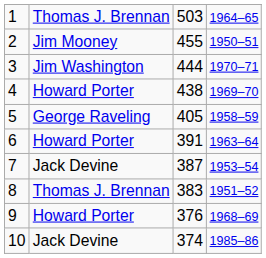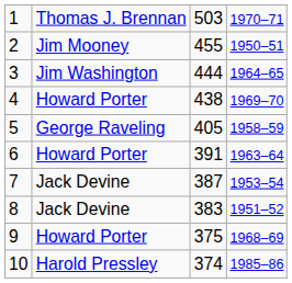 <table class="wikitable">
 <tr>
 </tr>
 <tr>
 <td>1</td>
 <td><a href='#'>Thomas J. Brennan</a></td>
 <td>503</td>
-<td style="font-size:80%;"><a href='#'>1964–65</a></td>
+<td style="font-size:80%;"><a href='#'>1970–71</a></td>
 </tr>
 <tr>
 <td>2</td>
 <td><a href='#'>Jim Mooney</a></td>
 <td>455</td>
 <td style="font-size:80%;"><a href='#'>1950–51</a></td>
 </tr>
 <tr>
 <td>3</td>
 <td><a href='#'>Jim Washington</a></td>
 <td>444</td>
-<td style="font-size:80%;"><a href='#'>1970–71</a></td>
+<td style="font-size:80%;"><a href='#'>1964–65</a></td>
 </tr>
 <tr>
 <td>4</td>
 <td><a href='#'>Howard Porter</a></td>
 <td>438</td>
 <td style="font-size:80%;"><a href='#'>1969–70</a></td>
 </tr>
 <tr>
 <td>5</td>
 <td><a href='#'>George Raveling</a></td>
 <td>405</td>
 <td style="font-size:80%;"><a href='#'>1958–59</a></td>
 </tr>
 <tr>
 <td>6</td>
 <td><a href='#'>Howard Porter</a></td>
 <td>391</td>
 <td style="font-size:80%;"><a href='#'>1963–64</a></td>
 </tr>
 <tr>
 <td>7</td>
 <td>Jack Devine</td>
 <td>387</td>
 <td style="font-size:80%;"><a href='#'>1953–54</a></td>
 </tr>
 <tr>
 <td>8</td>
-<td><a href='#'>Thomas J. Brennan</a></td>
+<td>Jack Devine</td>
 <td>383</td>
 <td style="font-size:80%;"><a href='#'>1951–52</a></td>
 </tr>
 <tr>
 <td>9</td>
 <td><a href='#'>Howard Porter</a></td>
-<td>376</td>
+<td>375</td>
 <td style="font-size:80%;"><a href='#'>1968–69</a></td>
 </tr>
 <tr>
 <td>10</td>
-<td>Jack Devine</td>
+<td><a href='#'>Harold Pressley</a></td>
 <td>374</td>
 <td style="font-size:80%;"><a href='#'>1985–86</a></td>
 </tr>
 </table>
